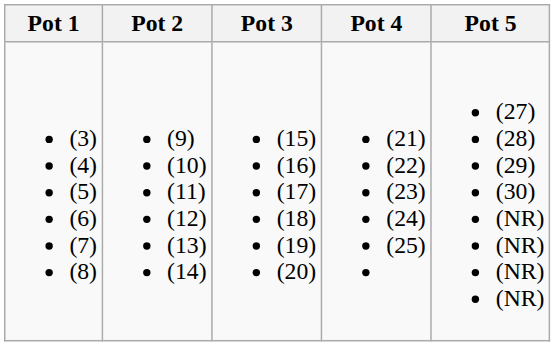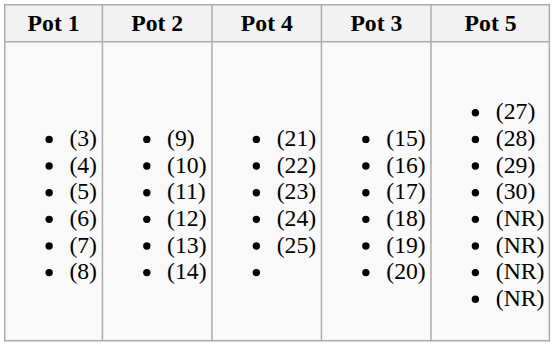 <table class="wikitable">
 <tr>
 <th>Pot 1</th>
 <th>Pot 2</th>
+<th>Pot 4</th>
 <th>Pot 3</th>
-<th>Pot 4</th>
 <th>Pot 5</th>
 </tr>
 <tr>
 <td><br><ul><li> (3)</li><li> (4)</li><li> (5)</li><li> (6)</li><li> (7)</li><li> (8)</li></ul></td>
 <td><br><ul><li> (9)</li><li> (10)</li><li> (11)</li><li> (12)</li><li> (13)</li><li> (14)</li></ul></td>
+<td><br><ul><li> (21)</li><li> (22)</li><li> (23)</li><li> (24)</li><li> (25)</li><li></li></ul></td>
 <td><br><ul><li> (15)</li><li> (16)</li><li> (17)</li><li> (18)</li><li> (19)</li><li> (20)</li></ul></td>
-<td><br><ul><li> (21)</li><li> (22)</li><li> (23)</li><li> (24)</li><li> (25)</li><li></li></ul></td>
 <td><br><ul><li> (27)</li><li> (28)</li><li> (29)</li><li> (30)</li><li> (NR)</li><li> (NR)</li><li> (NR)</li><li> (NR)</li></ul></td>
 </tr>
 </table>
